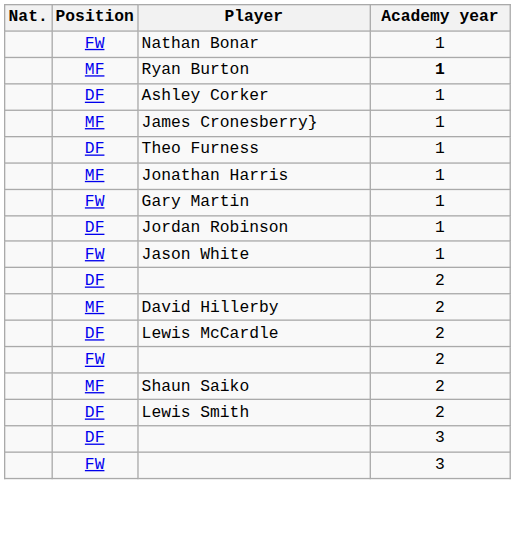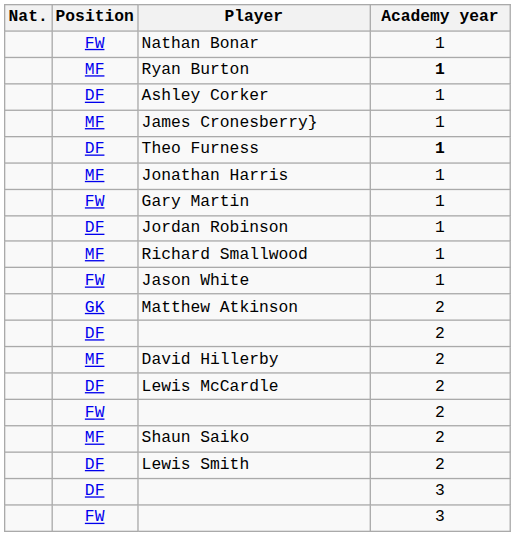 <table class="wikitable sortable" style="text-align:center; font-size: 95%;">
 <tr>
 <th class="unsortable" width="24px">Nat.</th>
 <th>Position</th>
 <th width="170px">Player</th>
 <th width="100px">Academy year</th>
 </tr>
 <tr>
 <td></td>
 <td><a href='#'>FW</a></td>
 <td align="left">Nathan Bonar</td>
 <td>1</td>
 </tr>
 <tr>
 <td></td>
 <td><a href='#'>MF</a></td>
 <td align="left">Ryan Burton</td>
 <td><strong>1</strong></td>
 </tr>
 <tr>
 <td></td>
 <td><a href='#'>DF</a></td>
 <td align="left">Ashley Corker</td>
 <td>1</td>
 </tr>
 <tr>
 <td></td>
 <td><a href='#'>MF</a></td>
 <td align="left">James Cronesberry}</td>
 <td>1</td>
 </tr>
 <tr>
 <td></td>
 <td><a href='#'>DF</a></td>
 <td align="left">Theo Furness</td>
-<td>1</td>
+<td><strong>1</strong></td>
 </tr>
 <tr>
 <td></td>
 <td><a href='#'>MF</a></td>
 <td align="left">Jonathan Harris</td>
 <td>1</td>
 </tr>
 <tr>
 <td></td>
 <td><a href='#'>FW</a></td>
 <td align="left">Gary Martin</td>
 <td>1</td>
 </tr>
 <tr>
 <td></td>
 <td><a href='#'>DF</a></td>
 <td align="left">Jordan Robinson</td>
 <td>1</td>
 </tr>
 <tr>
 <td></td>
+<td><a href='#'>MF</a></td>
+<td align="left">Richard Smallwood</td>
+<td>1</td>
+</tr>
+<tr>
+<td></td>
 <td><a href='#'>FW</a></td>
 <td align="left">Jason White</td>
 <td>1</td>
+</tr>
+<tr>
+<td></td>
+<td><a href='#'>GK</a></td>
+<td align="left">Matthew Atkinson</td>
+<td>2</td>
 </tr>
 <tr>
 <td></td>
 <td><a href='#'>DF</a></td>
 <td align="left"></td>
 <td>2</td>
 </tr>
 <tr>
 <td></td>
 <td><a href='#'>MF</a></td>
 <td align="left">David Hillerby</td>
 <td>2</td>
 </tr>
 <tr>
 <td></td>
 <td><a href='#'>DF</a></td>
 <td align="left">Lewis McCardle</td>
 <td>2</td>
 </tr>
 <tr>
 <td></td>
 <td><a href='#'>FW</a></td>
 <td align="left"></td>
 <td>2</td>
 </tr>
 <tr>
 <td></td>
 <td><a href='#'>MF</a></td>
 <td align="left">Shaun Saiko</td>
 <td>2</td>
 </tr>
 <tr>
 <td></td>
 <td><a href='#'>DF</a></td>
 <td align="left">Lewis Smith</td>
 <td>2</td>
 </tr>
 <tr>
 <td></td>
 <td><a href='#'>DF</a></td>
 <td align="left"></td>
 <td>3</td>
 </tr>
 <tr>
 <td></td>
 <td><a href='#'>FW</a></td>
 <td align="left"></td>
 <td>3</td>
 </tr>
 </table>
